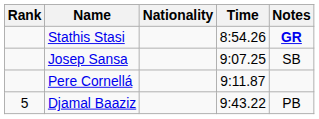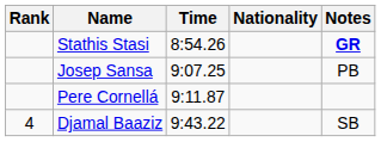 <table class="wikitable sortable" style="text-align:center; font-size:95%">
 <tr>
 <th>Rank</th>
 <th>Name</th>
+<th>Time</th>
 <th>Nationality</th>
-<th>Time</th>
 <th>Notes</th>
 </tr>
 <tr>
 <td></td>
 <td align=left><a href='#'>Stathis Stasi</a></td>
+<td>8:54.26</td>
 <td align=left></td>
-<td>8:54.26</td>
 <td><strong><a href='#'>GR</a></strong></td>
 </tr>
 <tr>
 <td></td>
 <td align=left><a href='#'>Josep Sansa</a></td>
+<td>9:07.25</td>
 <td align=left></td>
-<td>9:07.25</td>
-<td>SB</td>
+<td>PB</td>
 </tr>
 <tr>
 <td></td>
 <td align=left><a href='#'>Pere Cornellá</a></td>
+<td>9:11.87</td>
 <td align=left></td>
-<td>9:11.87</td>
 <td></td>
 </tr>
 <tr>
-<td>5</td>
+<td>4</td>
 <td align=left><a href='#'>Djamal Baaziz</a></td>
+<td>9:43.22</td>
 <td align=left></td>
-<td>9:43.22</td>
-<td>PB</td>
+<td>SB</td>
 </tr>
 </table>
